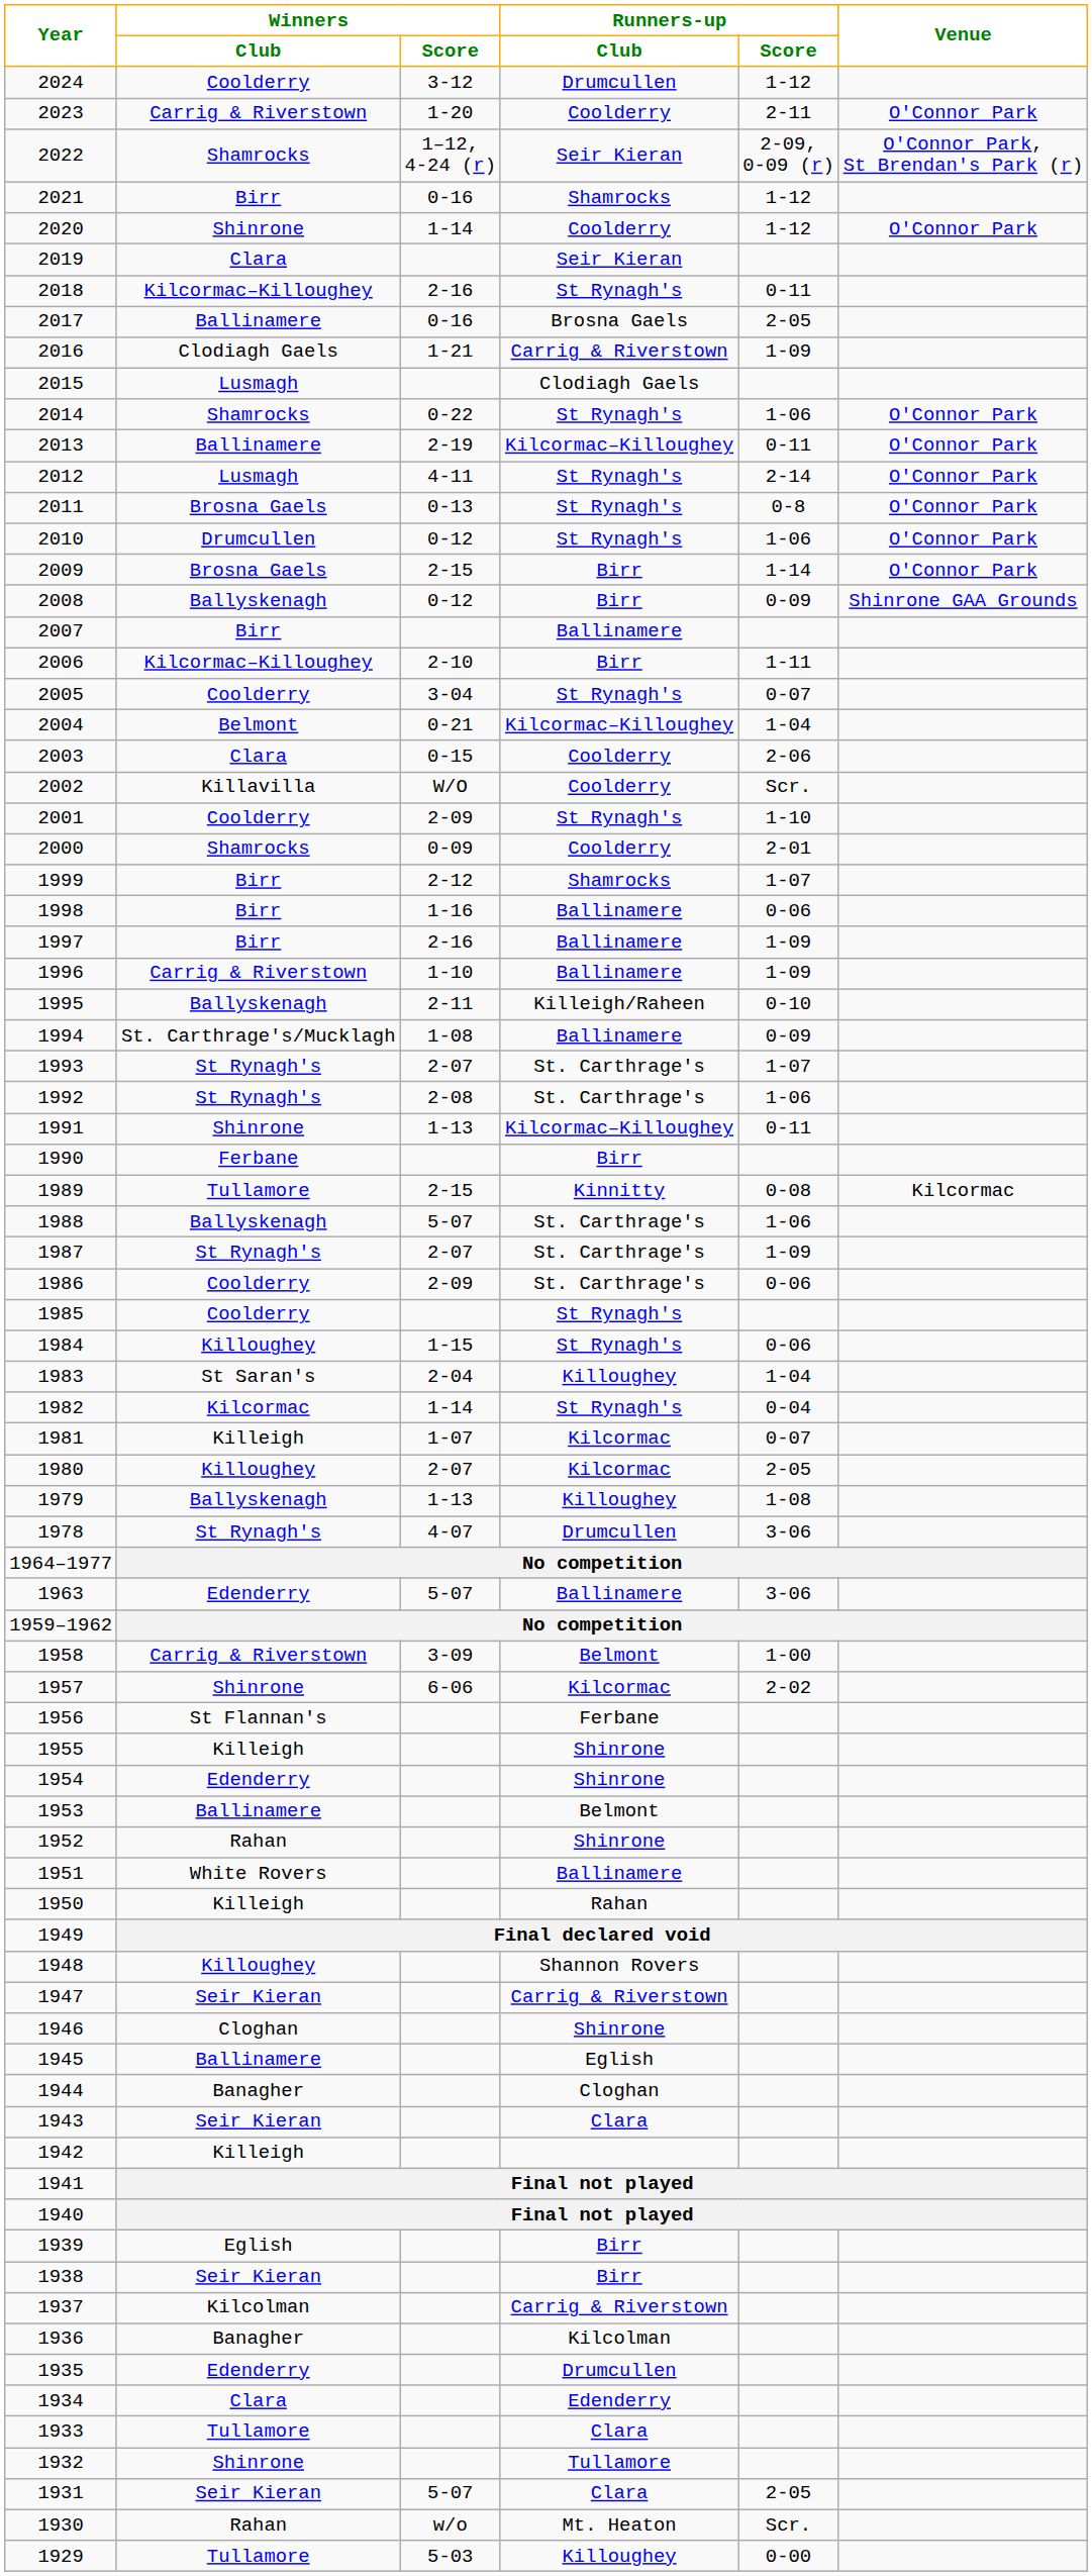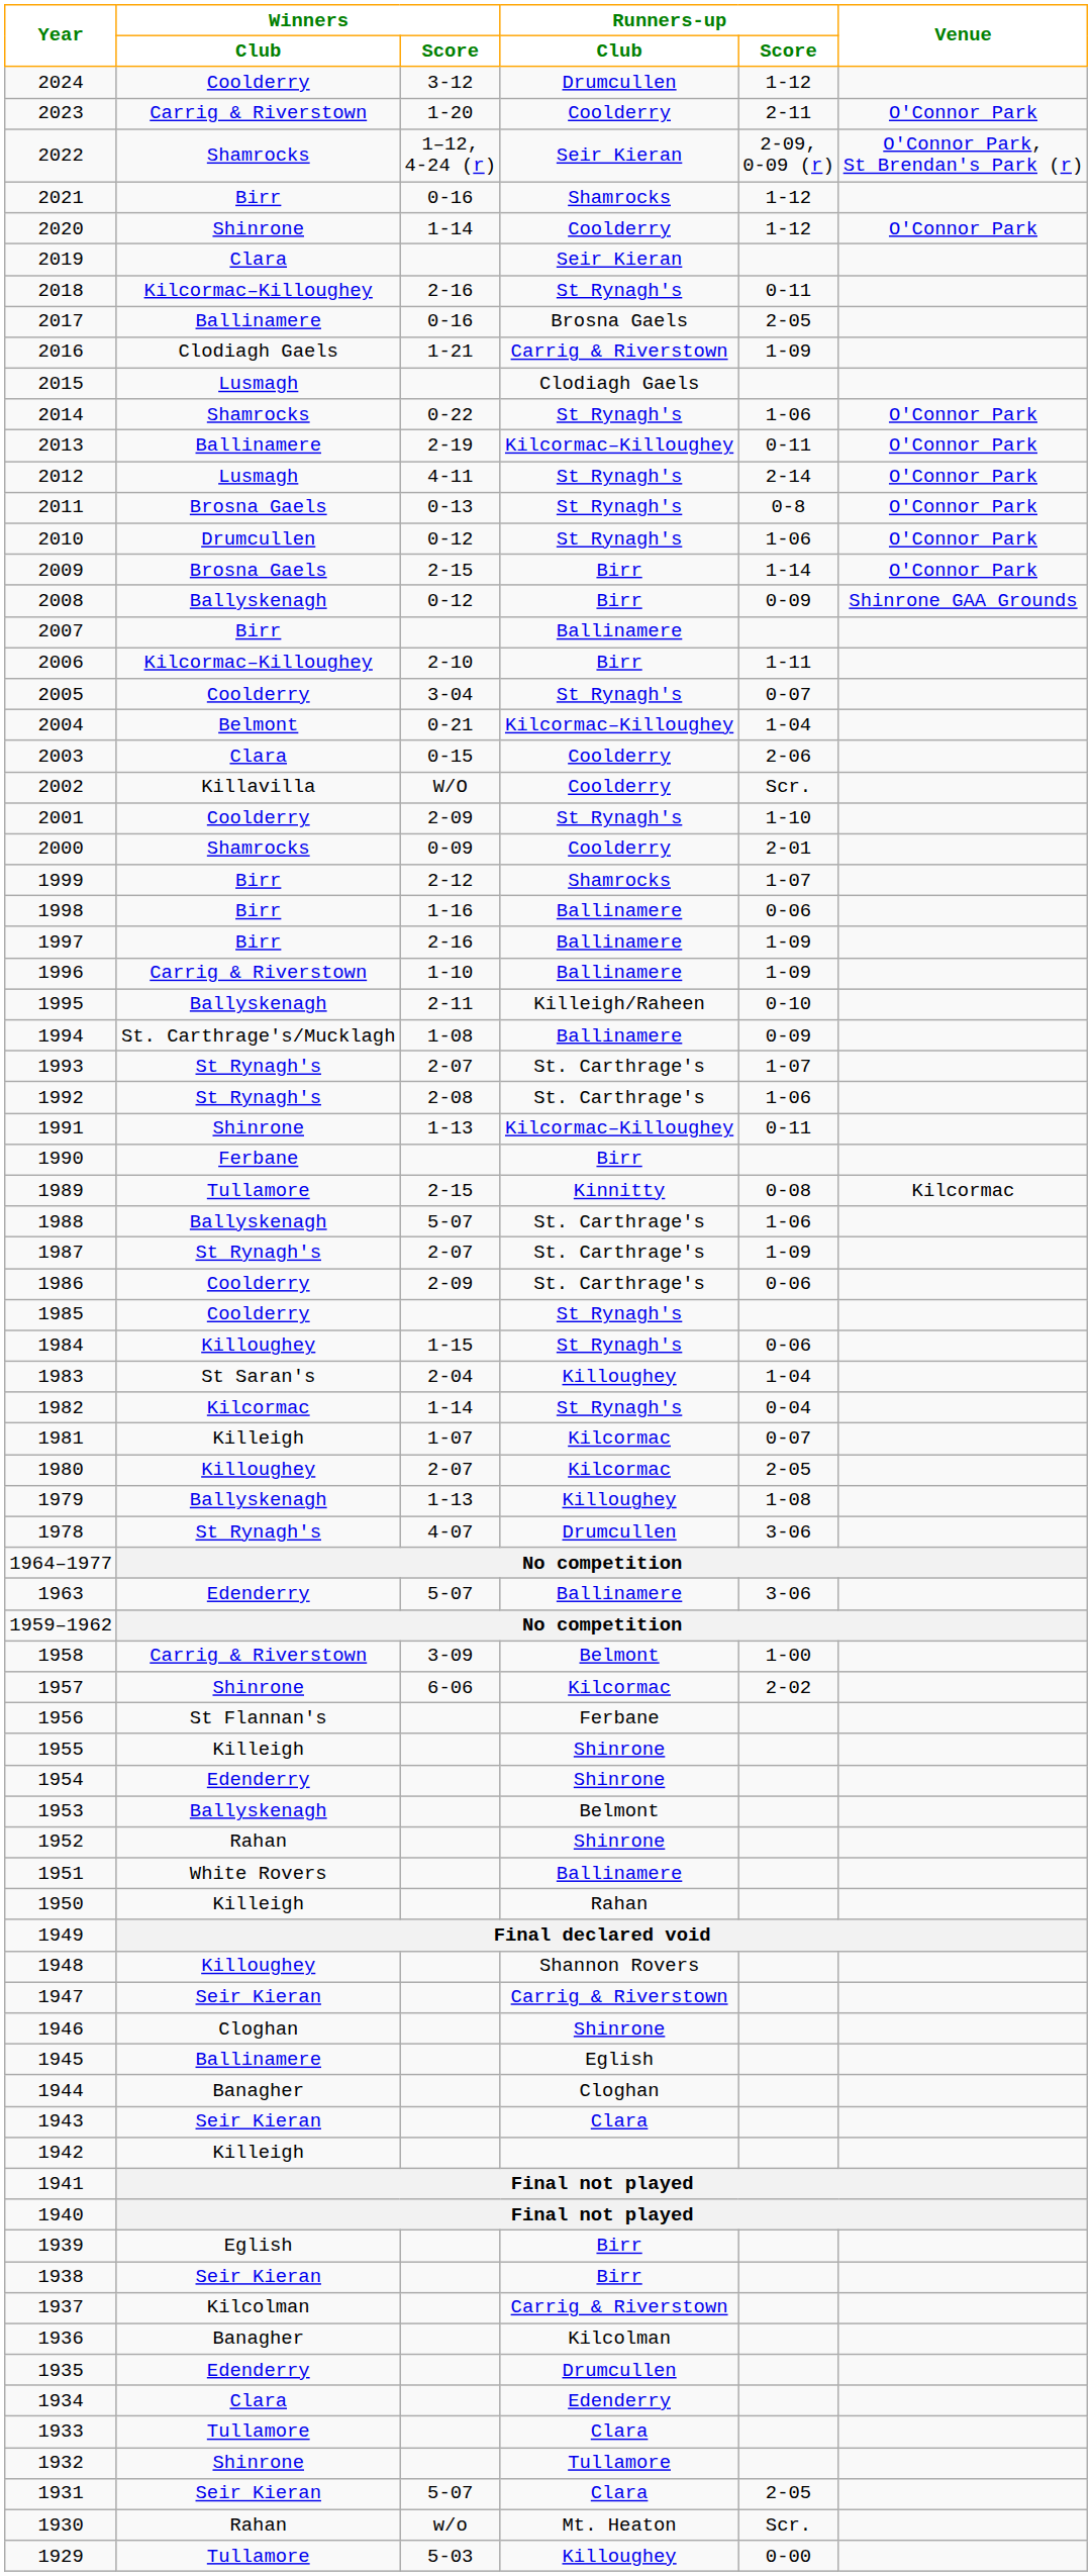 <table class="wikitable sortable" style="text-align:center;">
 <tr>
 <th rowspan="2" style="background:white;color:green;border:1px solid orange">Year</th>
 <th colspan="2" style="background:white;color:green;border:1px solid orange">Winners </th>
 <th colspan="2" style="background:white;color:green;border:1px solid orange">Runners-up</th>
 <th rowspan="2" style="background:white;color:green;border:1px solid orange">Venue</th>
 </tr>
 <tr>
 <th style="background:white;color:green;border:1px solid orange">Club</th>
 <th style="background:white;color:green;border:1px solid orange">Score</th>
 <th style="background:white;color:green;border:1px solid orange">Club</th>
 <th style="background:white;color:green;border:1px solid orange">Score</th>
 </tr>
 <tr>
 <td>2024</td>
 <td><a href='#'>Coolderry</a></td>
 <td>3-12</td>
 <td><a href='#'>Drumcullen</a></td>
 <td>1-12</td>
 <td></td>
 </tr>
 <tr>
 <td>2023</td>
 <td><a href='#'>Carrig & Riverstown</a></td>
 <td>1-20</td>
 <td><a href='#'>Coolderry</a></td>
 <td>2-11</td>
 <td><a href='#'>O'Connor Park</a></td>
 </tr>
 <tr>
 <td>2022</td>
 <td><a href='#'>Shamrocks</a></td>
 <td>1–12,<br>4-24 (<a href='#'>r</a>)</td>
 <td><a href='#'>Seir Kieran</a></td>
 <td>2-09,<br>0-09 (<a href='#'>r</a>)</td>
 <td><a href='#'>O'Connor Park</a>,<br><a href='#'>St Brendan's Park</a> (<a href='#'>r</a>)</td>
 </tr>
 <tr>
 <td>2021</td>
 <td><a href='#'>Birr</a></td>
 <td>0-16</td>
 <td><a href='#'>Shamrocks</a></td>
 <td>1-12</td>
 <td></td>
 </tr>
 <tr>
 <td>2020</td>
 <td><a href='#'>Shinrone</a></td>
 <td>1-14</td>
 <td><a href='#'>Coolderry</a></td>
 <td>1-12</td>
 <td><a href='#'>O'Connor Park</a></td>
 </tr>
 <tr>
 <td>2019</td>
 <td><a href='#'>Clara</a></td>
 <td></td>
 <td><a href='#'>Seir Kieran</a></td>
 <td></td>
 <td></td>
 </tr>
 <tr>
 <td>2018</td>
 <td><a href='#'>Kilcormac–Killoughey</a></td>
 <td>2-16</td>
 <td><a href='#'>St Rynagh's</a></td>
 <td>0-11</td>
 <td></td>
 </tr>
 <tr>
 <td>2017</td>
 <td><a href='#'>Ballinamere</a></td>
 <td>0-16</td>
 <td>Brosna Gaels</td>
 <td>2-05</td>
 <td></td>
 </tr>
 <tr>
 <td>2016</td>
 <td>Clodiagh Gaels</td>
 <td>1-21</td>
 <td><a href='#'>Carrig & Riverstown</a></td>
 <td>1-09</td>
 <td></td>
 </tr>
 <tr>
 <td>2015</td>
 <td><a href='#'>Lusmagh</a></td>
 <td></td>
 <td>Clodiagh Gaels</td>
 <td></td>
 <td></td>
 </tr>
 <tr>
 <td>2014</td>
 <td><a href='#'>Shamrocks</a></td>
 <td>0-22</td>
 <td><a href='#'>St Rynagh's</a></td>
 <td>1-06</td>
 <td><a href='#'>O'Connor Park</a></td>
 </tr>
 <tr>
 <td>2013</td>
 <td><a href='#'>Ballinamere</a></td>
 <td>2-19</td>
 <td><a href='#'>Kilcormac–Killoughey</a></td>
 <td>0-11</td>
 <td><a href='#'>O'Connor Park</a></td>
 </tr>
 <tr>
 <td>2012</td>
 <td><a href='#'>Lusmagh</a></td>
 <td>4-11</td>
 <td><a href='#'>St Rynagh's</a></td>
 <td>2-14</td>
 <td><a href='#'>O'Connor Park</a></td>
 </tr>
 <tr>
 <td>2011</td>
 <td><a href='#'>Brosna Gaels</a></td>
 <td>0-13</td>
 <td><a href='#'>St Rynagh's</a></td>
 <td>0-8</td>
 <td><a href='#'>O'Connor Park</a></td>
 </tr>
 <tr>
 <td>2010</td>
 <td><a href='#'>Drumcullen</a></td>
 <td>0-12</td>
 <td><a href='#'>St Rynagh's</a></td>
 <td>1-06</td>
 <td><a href='#'>O'Connor Park</a></td>
 </tr>
 <tr>
 <td>2009</td>
 <td><a href='#'>Brosna Gaels</a></td>
 <td>2-15</td>
 <td><a href='#'>Birr</a></td>
 <td>1-14</td>
 <td><a href='#'>O'Connor Park</a></td>
 </tr>
 <tr>
 <td>2008</td>
 <td><a href='#'>Ballyskenagh</a></td>
 <td>0-12</td>
 <td><a href='#'>Birr</a></td>
 <td>0-09</td>
 <td><a href='#'>Shinrone GAA Grounds</a></td>
 </tr>
 <tr>
 <td>2007</td>
 <td><a href='#'>Birr</a></td>
 <td></td>
 <td><a href='#'>Ballinamere</a></td>
 <td></td>
 <td></td>
 </tr>
 <tr>
 <td>2006</td>
 <td><a href='#'>Kilcormac–Killoughey</a></td>
 <td>2-10</td>
 <td><a href='#'>Birr</a></td>
 <td>1-11</td>
 <td></td>
 </tr>
 <tr>
 <td>2005</td>
 <td><a href='#'>Coolderry</a></td>
 <td>3-04</td>
 <td><a href='#'>St Rynagh's</a></td>
 <td>0-07</td>
 <td></td>
 </tr>
 <tr>
 <td>2004</td>
 <td><a href='#'>Belmont</a></td>
 <td>0-21</td>
 <td><a href='#'>Kilcormac–Killoughey</a></td>
 <td>1-04</td>
 <td></td>
 </tr>
 <tr>
 <td>2003</td>
 <td><a href='#'>Clara</a></td>
 <td>0-15</td>
 <td><a href='#'>Coolderry</a></td>
 <td>2-06</td>
 <td></td>
 </tr>
 <tr>
 <td>2002</td>
 <td>Killavilla</td>
 <td>W/O</td>
 <td><a href='#'>Coolderry</a></td>
 <td>Scr.</td>
 <td></td>
 </tr>
 <tr>
 <td>2001</td>
 <td><a href='#'>Coolderry</a></td>
 <td>2-09</td>
 <td><a href='#'>St Rynagh's</a></td>
 <td>1-10</td>
 <td></td>
 </tr>
 <tr>
 <td>2000</td>
 <td><a href='#'>Shamrocks</a></td>
 <td>0-09</td>
 <td><a href='#'>Coolderry</a></td>
 <td>2-01</td>
 <td></td>
 </tr>
 <tr>
 <td>1999</td>
 <td><a href='#'>Birr</a></td>
 <td>2-12</td>
 <td><a href='#'>Shamrocks</a></td>
 <td>1-07</td>
 <td></td>
 </tr>
 <tr>
 <td>1998</td>
 <td><a href='#'>Birr</a></td>
 <td>1-16</td>
 <td><a href='#'>Ballinamere</a></td>
 <td>0-06</td>
 <td></td>
 </tr>
 <tr>
 <td>1997</td>
 <td><a href='#'>Birr</a></td>
 <td>2-16</td>
 <td><a href='#'>Ballinamere</a></td>
 <td>1-09</td>
 <td></td>
 </tr>
 <tr>
 <td>1996</td>
 <td><a href='#'>Carrig & Riverstown</a></td>
 <td>1-10</td>
 <td><a href='#'>Ballinamere</a></td>
 <td>1-09</td>
 <td></td>
 </tr>
 <tr>
 <td>1995</td>
 <td><a href='#'>Ballyskenagh</a></td>
 <td>2-11</td>
 <td>Killeigh/Raheen</td>
 <td>0-10</td>
 <td></td>
 </tr>
 <tr>
 <td>1994</td>
 <td>St. Carthrage's/Mucklagh</td>
 <td>1-08</td>
 <td><a href='#'>Ballinamere</a></td>
 <td>0-09</td>
 <td></td>
 </tr>
 <tr>
 <td>1993</td>
 <td><a href='#'>St Rynagh's</a></td>
 <td>2-07</td>
 <td>St. Carthrage's</td>
 <td>1-07</td>
 <td></td>
 </tr>
 <tr>
 <td>1992</td>
 <td><a href='#'>St Rynagh's</a></td>
 <td>2-08</td>
 <td>St. Carthrage's</td>
 <td>1-06</td>
 <td></td>
 </tr>
 <tr>
 <td>1991</td>
 <td><a href='#'>Shinrone</a></td>
 <td>1-13</td>
 <td><a href='#'>Kilcormac–Killoughey</a></td>
 <td>0-11</td>
 <td></td>
 </tr>
 <tr>
 <td>1990</td>
 <td><a href='#'>Ferbane</a></td>
 <td></td>
 <td><a href='#'>Birr</a></td>
 <td></td>
 <td></td>
 </tr>
 <tr>
 <td>1989</td>
 <td><a href='#'>Tullamore</a></td>
 <td>2-15</td>
 <td><a href='#'>Kinnitty</a></td>
 <td>0-08</td>
 <td>Kilcormac</td>
 </tr>
 <tr>
 <td>1988</td>
 <td><a href='#'>Ballyskenagh</a></td>
 <td>5-07</td>
 <td>St. Carthrage's</td>
 <td>1-06</td>
 <td></td>
 </tr>
 <tr>
 <td>1987</td>
 <td><a href='#'>St Rynagh's</a></td>
 <td>2-07</td>
 <td>St. Carthrage's</td>
 <td>1-09</td>
 <td></td>
 </tr>
 <tr>
 <td>1986</td>
 <td><a href='#'>Coolderry</a></td>
 <td>2-09</td>
 <td>St. Carthrage's</td>
 <td>0-06</td>
 <td></td>
 </tr>
 <tr>
 <td>1985</td>
 <td><a href='#'>Coolderry</a></td>
 <td></td>
 <td><a href='#'>St Rynagh's</a></td>
 <td></td>
 <td></td>
 </tr>
 <tr>
 <td>1984</td>
 <td><a href='#'>Killoughey</a></td>
 <td>1-15</td>
 <td><a href='#'>St Rynagh's</a></td>
 <td>0-06</td>
 <td></td>
 </tr>
 <tr>
 <td>1983</td>
 <td>St Saran's</td>
 <td>2-04</td>
 <td><a href='#'>Killoughey</a></td>
 <td>1-04</td>
 <td></td>
 </tr>
 <tr>
 <td>1982</td>
 <td><a href='#'>Kilcormac</a></td>
 <td>1-14</td>
 <td><a href='#'>St Rynagh's</a></td>
 <td>0-04</td>
 <td></td>
 </tr>
 <tr>
 <td>1981</td>
 <td>Killeigh</td>
 <td>1-07</td>
 <td><a href='#'>Kilcormac</a></td>
 <td>0-07</td>
 <td></td>
 </tr>
 <tr>
 <td>1980</td>
 <td><a href='#'>Killoughey</a></td>
 <td>2-07</td>
 <td><a href='#'>Kilcormac</a></td>
 <td>2-05</td>
 <td></td>
 </tr>
 <tr>
 <td>1979</td>
 <td><a href='#'>Ballyskenagh</a></td>
 <td>1-13</td>
 <td><a href='#'>Killoughey</a></td>
 <td>1-08</td>
 <td></td>
 </tr>
 <tr>
 <td>1978</td>
 <td><a href='#'>St Rynagh's</a></td>
 <td>4-07</td>
 <td><a href='#'>Drumcullen</a></td>
 <td>3-06</td>
 <td></td>
 </tr>
 <tr>
 <td>1964–1977</td>
 <th colspan="5" align="center">No competition</th>
 </tr>
 <tr>
 <td>1963</td>
 <td><a href='#'>Edenderry</a></td>
 <td>5-07</td>
 <td><a href='#'>Ballinamere</a></td>
 <td>3-06</td>
 <td></td>
 </tr>
 <tr>
 <td>1959–1962</td>
 <th colspan="5" align="center">No competition</th>
 </tr>
 <tr>
 <td>1958</td>
 <td><a href='#'>Carrig & Riverstown</a></td>
 <td>3-09</td>
 <td><a href='#'>Belmont</a></td>
 <td>1-00</td>
 <td></td>
 </tr>
 <tr>
 <td>1957</td>
 <td><a href='#'>Shinrone</a></td>
 <td>6-06</td>
 <td><a href='#'>Kilcormac</a></td>
 <td>2-02</td>
 <td></td>
 </tr>
 <tr>
 <td>1956</td>
 <td>St Flannan's</td>
 <td></td>
 <td>Ferbane</td>
 <td></td>
 <td></td>
 </tr>
 <tr>
 <td>1955</td>
 <td>Killeigh</td>
 <td></td>
 <td><a href='#'>Shinrone</a></td>
 <td></td>
 <td></td>
 </tr>
 <tr>
 <td>1954</td>
 <td><a href='#'>Edenderry</a></td>
 <td></td>
 <td><a href='#'>Shinrone</a></td>
 <td></td>
 <td></td>
 </tr>
 <tr>
 <td>1953</td>
-<td><a href='#'>Ballinamere</a></td>
+<td><a href='#'>Ballyskenagh</a></td>
 <td></td>
 <td>Belmont</td>
 <td></td>
 <td></td>
 </tr>
 <tr>
 <td>1952</td>
 <td>Rahan</td>
 <td></td>
 <td><a href='#'>Shinrone</a></td>
 <td></td>
 <td></td>
 </tr>
 <tr>
 <td>1951</td>
 <td>White Rovers</td>
 <td></td>
 <td><a href='#'>Ballinamere</a></td>
 <td></td>
 <td></td>
 </tr>
 <tr>
 <td>1950</td>
 <td>Killeigh</td>
 <td></td>
 <td>Rahan</td>
 <td></td>
 <td></td>
 </tr>
 <tr>
 <td>1949</td>
 <th colspan="5" align="center">Final declared void</th>
 </tr>
 <tr>
 <td>1948</td>
 <td><a href='#'>Killoughey</a></td>
 <td></td>
 <td>Shannon Rovers</td>
 <td></td>
 <td></td>
 </tr>
 <tr>
 <td>1947</td>
 <td><a href='#'>Seir Kieran</a></td>
 <td></td>
 <td><a href='#'>Carrig & Riverstown</a></td>
 <td></td>
 <td></td>
 </tr>
 <tr>
 <td>1946</td>
 <td>Cloghan</td>
 <td></td>
 <td><a href='#'>Shinrone</a></td>
 <td></td>
 <td></td>
 </tr>
 <tr>
 <td>1945</td>
 <td><a href='#'>Ballinamere</a></td>
 <td></td>
 <td>Eglish</td>
 <td></td>
 <td></td>
 </tr>
 <tr>
 <td>1944</td>
 <td>Banagher</td>
 <td></td>
 <td>Cloghan</td>
 <td></td>
 <td></td>
 </tr>
 <tr>
 <td>1943</td>
 <td><a href='#'>Seir Kieran</a></td>
 <td></td>
 <td><a href='#'>Clara</a></td>
 <td></td>
 <td></td>
 </tr>
 <tr>
 <td>1942</td>
 <td>Killeigh</td>
 <td></td>
 <td></td>
 <td></td>
 <td></td>
 </tr>
 <tr>
 <td>1941</td>
 <th colspan="5" align="center">Final not played</th>
 </tr>
 <tr>
 <td>1940</td>
 <th colspan="5" align="center">Final not played</th>
 </tr>
 <tr>
 <td>1939</td>
 <td>Eglish</td>
 <td></td>
 <td><a href='#'>Birr</a></td>
 <td></td>
 <td></td>
 </tr>
 <tr>
 <td>1938</td>
 <td><a href='#'>Seir Kieran</a></td>
 <td></td>
 <td><a href='#'>Birr</a></td>
 <td></td>
 <td></td>
 </tr>
 <tr>
 <td>1937</td>
 <td>Kilcolman</td>
 <td></td>
 <td><a href='#'>Carrig & Riverstown</a></td>
 <td></td>
 <td></td>
 </tr>
 <tr>
 <td>1936</td>
 <td>Banagher</td>
 <td></td>
 <td>Kilcolman</td>
 <td></td>
 <td></td>
 </tr>
 <tr>
 <td>1935</td>
 <td><a href='#'>Edenderry</a></td>
 <td></td>
 <td><a href='#'>Drumcullen</a></td>
 <td></td>
 <td></td>
 </tr>
 <tr>
 <td>1934</td>
 <td><a href='#'>Clara</a></td>
 <td></td>
 <td><a href='#'>Edenderry</a></td>
 <td></td>
 <td></td>
 </tr>
 <tr>
 <td>1933</td>
 <td><a href='#'>Tullamore</a></td>
 <td></td>
 <td><a href='#'>Clara</a></td>
 <td></td>
 <td></td>
 </tr>
 <tr>
 <td>1932</td>
 <td><a href='#'>Shinrone</a></td>
 <td></td>
 <td><a href='#'>Tullamore</a></td>
 <td></td>
 <td></td>
 </tr>
 <tr>
 <td>1931</td>
 <td><a href='#'>Seir Kieran</a></td>
 <td>5-07</td>
 <td><a href='#'>Clara</a></td>
 <td>2-05</td>
 <td></td>
 </tr>
 <tr>
 <td>1930</td>
 <td>Rahan</td>
 <td>w/o</td>
 <td>Mt. Heaton</td>
 <td>Scr.</td>
 <td></td>
 </tr>
 <tr>
 <td>1929</td>
 <td><a href='#'>Tullamore</a></td>
 <td>5-03</td>
 <td><a href='#'>Killoughey</a></td>
 <td>0-00</td>
 <td></td>
 </tr>
 </table>
